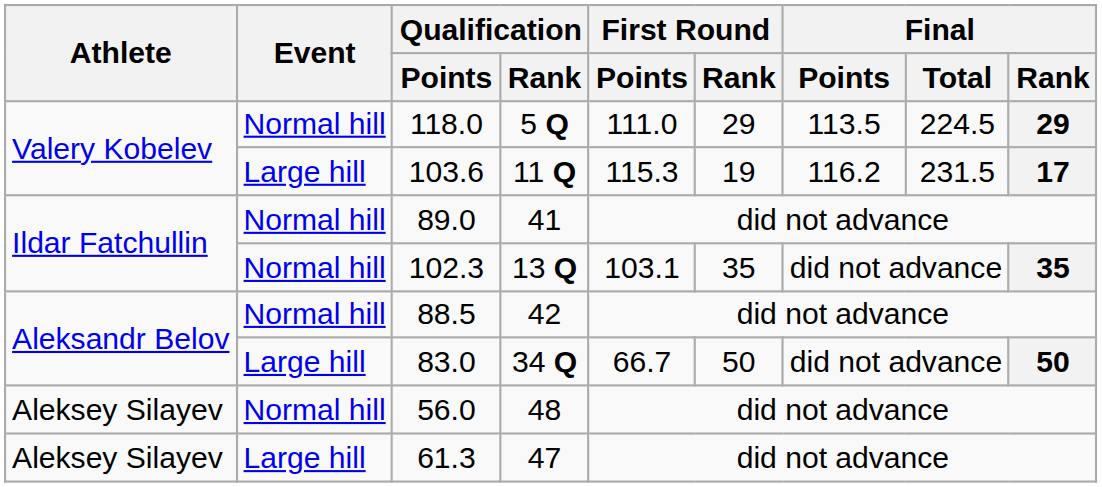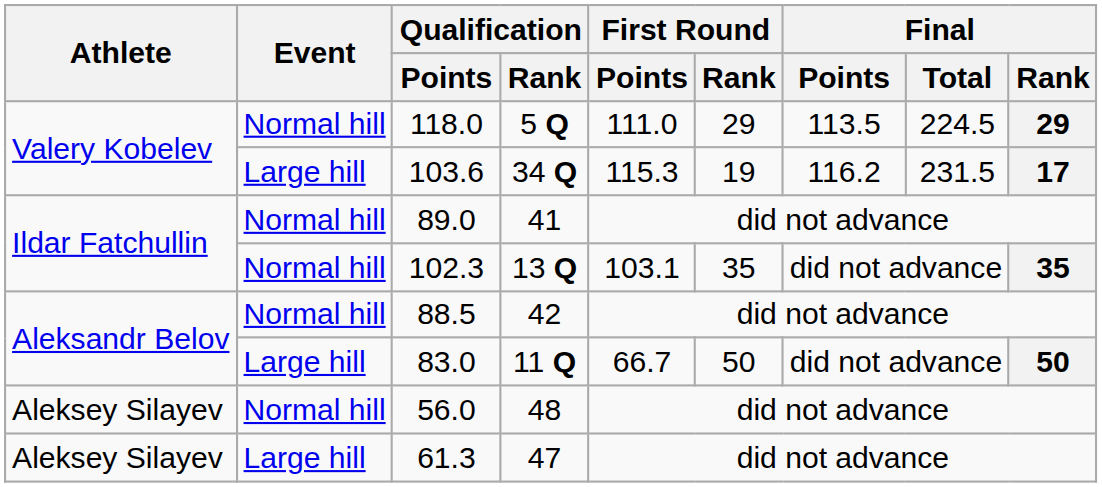 <table class="wikitable" style="font-size:90%">
 <tr>
 <th rowspan="2">Athlete</th>
 <th rowspan="2">Event</th>
 <th colspan="2">Qualification</th>
 <th colspan="2">First Round</th>
 <th colspan="3">Final</th>
 </tr>
 <tr>
 <th>Points</th>
 <th>Rank</th>
 <th>Points</th>
 <th>Rank</th>
 <th>Points</th>
 <th>Total</th>
 <th>Rank</th>
 </tr>
 <tr>
 <td rowspan=2><a href='#'>Valery Kobelev</a></td>
 <td><a href='#'>Normal hill</a></td>
 <td align="center">118.0</td>
 <td align="center">5 <strong>Q</strong></td>
 <td align="center">111.0</td>
 <td align="center">29</td>
 <td align="center">113.5</td>
 <td align="center">224.5</td>
 <th align="center">29</th>
 </tr>
 <tr>
 <td><a href='#'>Large hill</a></td>
 <td align="center">103.6</td>
-<td align="center">11 <strong>Q</strong></td>
+<td align="center">34 <strong>Q</strong></td>
 <td align="center">115.3</td>
 <td align="center">19</td>
 <td align="center">116.2</td>
 <td align="center">231.5</td>
 <th align="center">17</th>
 </tr>
 <tr>
 <td rowspan=2><a href='#'>Ildar Fatchullin</a></td>
 <td><a href='#'>Normal hill</a></td>
 <td align="center">89.0</td>
 <td align="center">41</td>
 <td colspan=5 align="center">did not advance</td>
 </tr>
 <tr>
 <td><a href='#'>Normal hill</a></td>
 <td align="center">102.3</td>
 <td align="center">13 <strong>Q</strong></td>
 <td align="center">103.1</td>
 <td align="center">35</td>
 <td colspan=2 align="center">did not advance</td>
 <th align="center">35</th>
 </tr>
 <tr>
 <td rowspan=2><a href='#'>Aleksandr Belov</a></td>
 <td><a href='#'>Normal hill</a></td>
 <td align="center">88.5</td>
 <td align="center">42</td>
 <td colspan=5 align="center">did not advance</td>
 </tr>
 <tr>
 <td><a href='#'>Large hill</a></td>
 <td align="center">83.0</td>
-<td align="center">34 <strong>Q</strong></td>
+<td align="center">11 <strong>Q</strong></td>
 <td align="center">66.7</td>
 <td align="center">50</td>
 <td colspan=2 align="center">did not advance</td>
 <th align="center">50</th>
 </tr>
 <tr>
 <td>Aleksey Silayev</td>
 <td><a href='#'>Normal hill</a></td>
 <td align="center">56.0</td>
 <td align="center">48</td>
 <td colspan=5 align="center">did not advance</td>
 </tr>
 <tr>
 <td>Aleksey Silayev</td>
 <td><a href='#'>Large hill</a></td>
 <td align="center">61.3</td>
 <td align="center">47</td>
 <td colspan=5 align="center">did not advance</td>
 </tr>
 </table>
